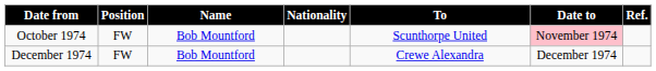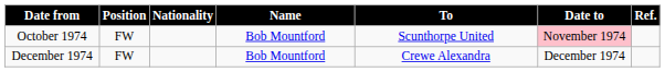 <table class="wikitable" style="text-align:center; font-size:90%; ">
 <tr>
 <th style="background:#000000; color:white; width:100px;">Date from</th>
 <th style="background:#000000; color:white; width:50px;">Position</th>
+<th style="background:#000000; color:white; width:50px;">Nationality</th>
 <th style="background:#000000; color:white; width:150px;">Name</th>
-<th style="background:#000000; color:white; width:50px;">Nationality</th>
 <th style="background:#000000; color:white; width:200px;">To</th>
 <th style="background:#000000; color:white; width:100px;">Date to</th>
 <th style="background:#000000; color:white; width:25px;">Ref.</th>
 </tr>
 <tr>
 <td>October 1974</td>
 <td>FW</td>
+<td></td>
 <td><a href='#'>Bob Mountford</a></td>
-<td></td>
 <td><a href='#'>Scunthorpe United</a></td>
 <td style="background: pink;">November 1974</td>
 <td></td>
 </tr>
 <tr>
 <td>December 1974</td>
 <td>FW</td>
+<td></td>
 <td><a href='#'>Bob Mountford</a></td>
-<td></td>
 <td><a href='#'>Crewe Alexandra</a></td>
 <td>December 1974</td>
 <td></td>
 </tr>
 </table>
